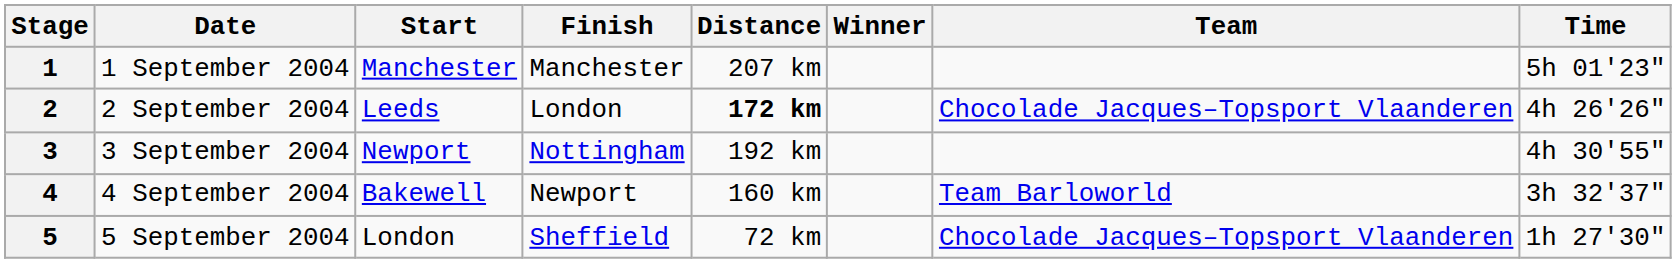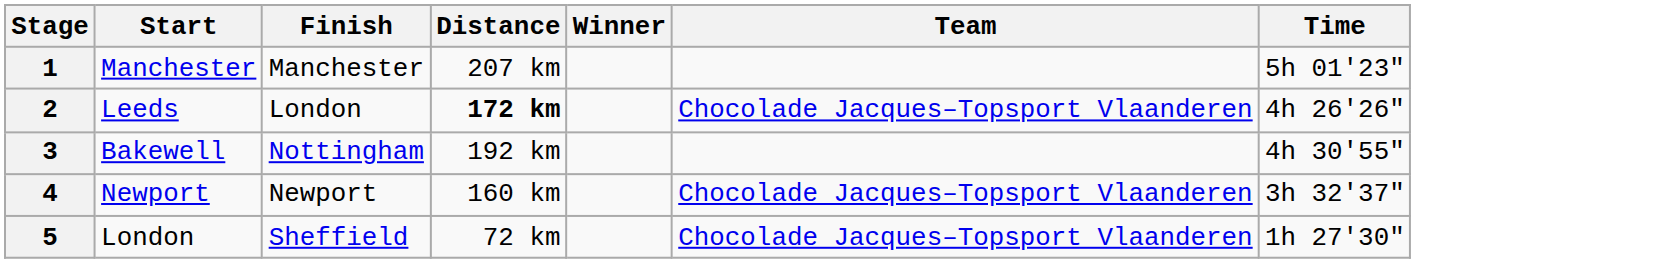 <table class="wikitable">
 <tr>
 <th>Stage</th>
-<th>Date</th>
 <th>Start</th>
 <th>Finish</th>
 <th>Distance</th>
 <th>Winner</th>
 <th>Team</th>
 <th>Time</th>
 </tr>
 <tr>
 <th>1</th>
-<td>1 September 2004</td>
 <td><a href='#'>Manchester</a></td>
 <td>Manchester</td>
 <td align=right>207 km</td>
 <td></td>
 <td></td>
 <td align="right">5h 01'23"</td>
 </tr>
 <tr>
 <th>2</th>
-<td>2 September 2004</td>
 <td><a href='#'>Leeds</a></td>
 <td>London</td>
 <td align=right><strong>172 km</strong></td>
 <td></td>
 <td><a href='#'>Chocolade Jacques–Topsport Vlaanderen</a></td>
 <td align="right">4h 26'26"</td>
 </tr>
 <tr>
 <th>3</th>
-<td>3 September 2004</td>
-<td><a href='#'>Newport</a></td>
+<td><a href='#'>Bakewell</a></td>
 <td><a href='#'>Nottingham</a></td>
 <td align=right>192 km</td>
 <td></td>
 <td></td>
 <td align="right">4h 30'55"</td>
 </tr>
 <tr>
 <th>4</th>
-<td>4 September 2004</td>
-<td><a href='#'>Bakewell</a></td>
+<td><a href='#'>Newport</a></td>
 <td>Newport</td>
 <td align=right>160 km</td>
 <td></td>
-<td><a href='#'>Team Barloworld</a></td>
+<td><a href='#'>Chocolade Jacques–Topsport Vlaanderen</a></td>
 <td align="right">3h 32'37"</td>
 </tr>
 <tr>
 <th>5</th>
-<td>5 September 2004</td>
 <td>London</td>
 <td><a href='#'>Sheffield</a></td>
 <td align=right>72 km</td>
 <td></td>
 <td><a href='#'>Chocolade Jacques–Topsport Vlaanderen</a></td>
 <td align="right">1h 27'30"</td>
 </tr>
 </table>
